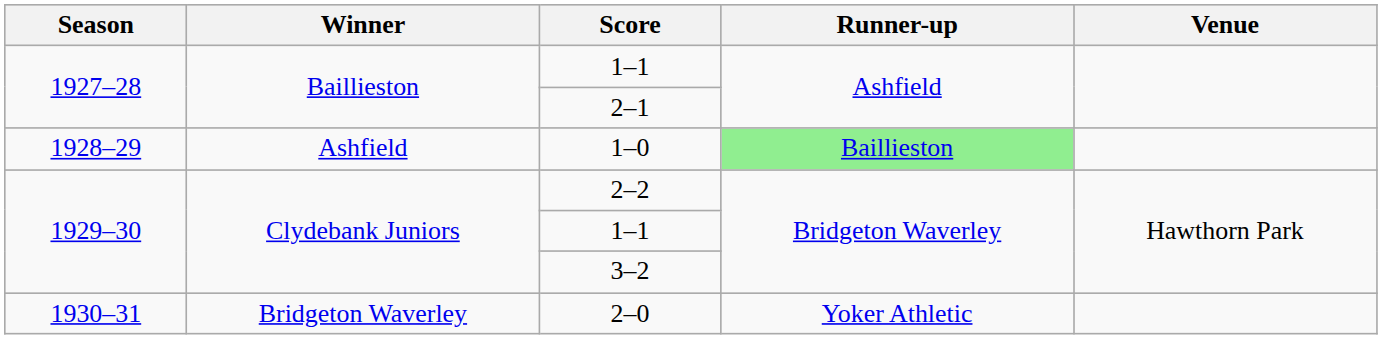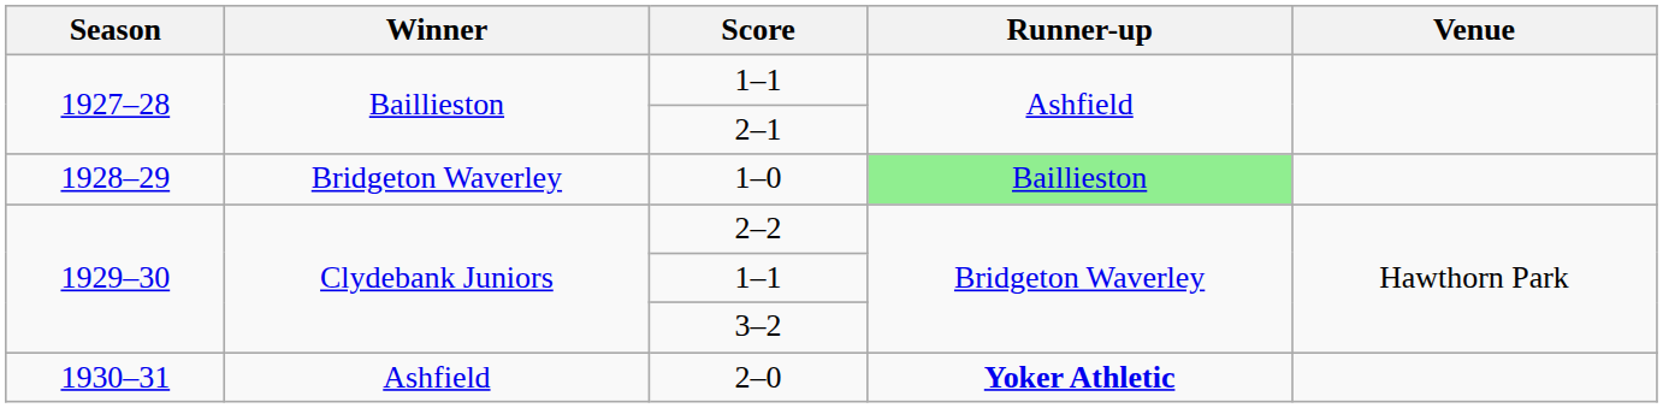 <table class="wikitable sortable" style="text-align: center;">
 <tr>
 <th width="105">Season</th>
 <th width="210">Winner</th>
 <th width="105">Score</th>
 <th width="210">Runner-up</th>
 <th width="180">Venue</th>
 </tr>
 <tr>
 <td rowspan = "2"><a href='#'>1927–28</a></td>
 <td rowspan = "2"><a href='#'>Baillieston</a></td>
 <td>1–1</td>
 <td rowspan = "2"><a href='#'>Ashfield</a></td>
 <td rowspan = "2"></td>
 </tr>
 <tr>
 <td>2–1</td>
 </tr>
 <tr>
 <td><a href='#'>1928–29</a></td>
-<td><a href='#'>Ashfield</a></td>
+<td><a href='#'>Bridgeton Waverley</a></td>
 <td>1–0</td>
 <td style="background: lightgreen;"><a href='#'>Baillieston</a></td>
 <td></td>
 </tr>
 <tr>
 <td rowspan = "3"><a href='#'>1929–30</a></td>
 <td rowspan = "3"><a href='#'>Clydebank Juniors</a></td>
 <td>2–2</td>
 <td rowspan = "3"><a href='#'>Bridgeton Waverley</a></td>
 <td rowspan = "3">Hawthorn Park</td>
 </tr>
 <tr>
 <td>1–1</td>
 </tr>
 <tr>
 <td>3–2</td>
 </tr>
 <tr>
 <td><a href='#'>1930–31</a></td>
-<td><a href='#'>Bridgeton Waverley</a></td>
+<td><a href='#'>Ashfield</a></td>
 <td>2–0</td>
-<td><a href='#'>Yoker Athletic</a></td>
+<td><strong><a href='#'>Yoker Athletic</a></strong></td>
 <td></td>
 </tr>
 </table>
